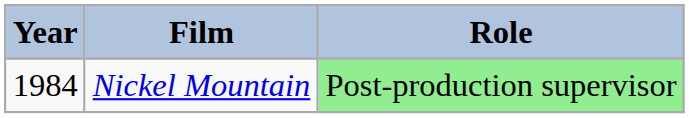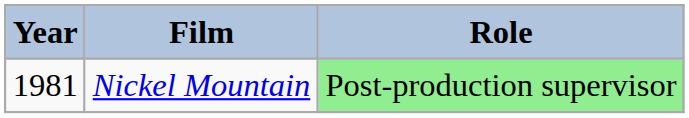 <table class="wikitable" style="font-size:95%;">
 <tr>
 <th style="background:#B0C4DE;">Year</th>
 <th style="background:#B0C4DE;">Film</th>
 <th style="background:#B0C4DE;">Role</th>
 </tr>
 <tr>
-<td>1984</td>
+<td>1981</td>
 <td><em><a href='#'>Nickel Mountain</a></em></td>
 <td style="background: lightgreen;">Post-production supervisor</td>
 </tr>
 </table>
